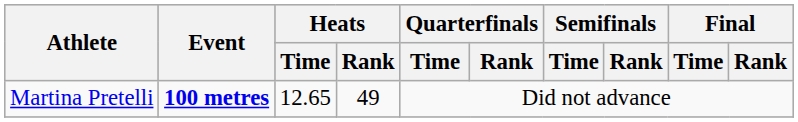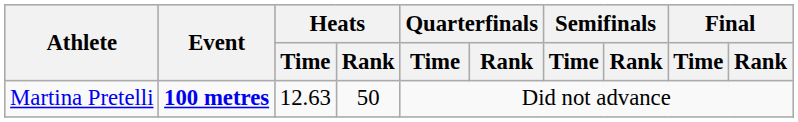 <table class=wikitable style="font-size:90%;">
 <tr>
 <th rowspan="2">Athlete</th>
 <th rowspan="2">Event</th>
 <th colspan="2">Heats</th>
 <th colspan="2">Quarterfinals</th>
 <th colspan="2">Semifinals</th>
 <th colspan="2">Final</th>
 </tr>
 <tr>
 <th>Time</th>
 <th>Rank</th>
 <th>Time</th>
 <th>Rank</th>
 <th>Time</th>
 <th>Rank</th>
 <th>Time</th>
 <th>Rank</th>
 </tr>
 <tr style=text-align:center>
 <td style=text-align:left><a href='#'>Martina Pretelli</a></td>
 <td style=text-align:left><strong><a href='#'>100 metres</a></strong></td>
-<td>12.65</td>
-<td>49</td>
+<td>12.63</td>
+<td>50</td>
 <td colspan=6>Did not advance</td>
 </tr>
 </table>
